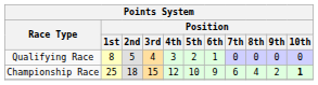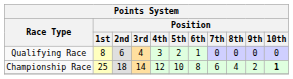 <table class="wikitable" style="font-size: 90%;">
 <tr>
 <th colspan=11>Points System</th>
 </tr>
 <tr>
 <th rowspan=2>Race Type</th>
 <th colspan=10>Position</th>
 </tr>
 <tr>
 <th>1st</th>
 <th>2nd</th>
 <th>3rd</th>
 <th>4th</th>
 <th>5th</th>
 <th>6th</th>
 <th>7th</th>
 <th>8th</th>
 <th>9th</th>
 <th>10th</th>
 </tr>
 <tr>
 <td align=center>Qualifying Race</td>
 <td style="background:#FFFFBF;" align="center">8</td>
-<td style="background:#DFDFDF;" align="center">5</td>
+<td style="background:#DFDFDF;" align="center">6</td>
 <td style="background:#FFDF9F;" align="center">4</td>
 <td style="background:#DFFFDF;" align="center">3</td>
 <td style="background:#DFFFDF;" align="center">2</td>
 <td style="background:#DFFFDF;" align="center">1</td>
 <td style="background:#CFCFFF;" align="center">0</td>
 <td style="background:#CFCFFF;" align="center">0</td>
 <td style="background:#CFCFFF;" align="center">0</td>
 <td style="background:#CFCFFF;" align="center">0</td>
 </tr>
 <tr>
 <td align=center>Championship Race</td>
 <td style="background:#FFFFBF;" align="center">25</td>
 <td style="background:#DFDFDF;" align="center">18</td>
-<td style="background:#FFDF9F;" align="center">15</td>
+<td style="background:#FFDF9F;" align="center">14</td>
 <td style="background:#DFFFDF;" align="center">12</td>
 <td style="background:#DFFFDF;" align="center">10</td>
-<td style="background:#DFFFDF;" align="center">9</td>
+<td style="background:#DFFFDF;" align="center">8</td>
 <td style="background:#DFFFDF;" align="center">6</td>
 <td style="background:#DFFFDF;" align="center">4</td>
 <td style="background:#DFFFDF;" align="center">2</td>
 <td style="background:#DFFFDF;" align="center"><strong>1</strong></td>
 </tr>
 <tr>
 </tr>
 </table>
